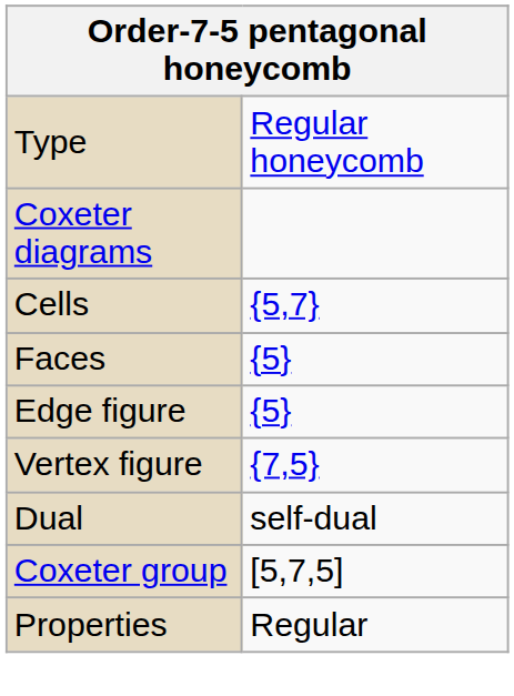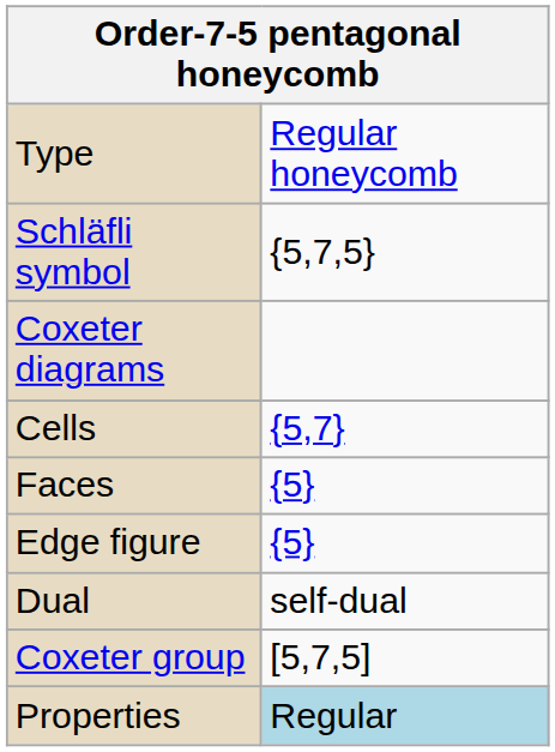 <table class="wikitable" align="right" style="margin-left:10px" width=240>
 <tr>
 <th bgcolor=#e7dcc3 colspan=2>Order-7-5 pentagonal honeycomb</th>
 </tr>
 <tr>
 <td bgcolor=#e7dcc3>Type</td>
 <td><a href='#'>Regular honeycomb</a></td>
+</tr>
+<tr>
+<td bgcolor=#e7dcc3><a href='#'>Schläfli symbol</a></td>
+<td>{5,7,5}</td>
 </tr>
 <tr>
 <td bgcolor=#e7dcc3><a href='#'>Coxeter diagrams</a></td>
 <td></td>
 </tr>
 <tr>
 <td bgcolor=#e7dcc3>Cells</td>
 <td><a href='#'>{5,7}</a> </td>
 </tr>
 <tr>
 <td bgcolor=#e7dcc3>Faces</td>
 <td><a href='#'>{5}</a></td>
 </tr>
 <tr>
 <td bgcolor=#e7dcc3>Edge figure</td>
 <td><a href='#'>{5}</a></td>
 </tr>
 <tr>
-<td bgcolor=#e7dcc3>Vertex figure</td>
-<td><a href='#'>{7,5}</a></td>
-</tr>
-<tr>
 <td bgcolor=#e7dcc3>Dual</td>
 <td>self-dual</td>
 </tr>
 <tr>
 <td bgcolor=#e7dcc3><a href='#'>Coxeter group</a></td>
 <td>[5,7,5]</td>
 </tr>
 <tr>
 <td bgcolor=#e7dcc3>Properties</td>
-<td>Regular</td>
+<td style="background: lightblue;">Regular</td>
 </tr>
 </table>
